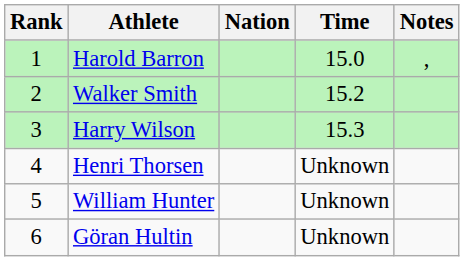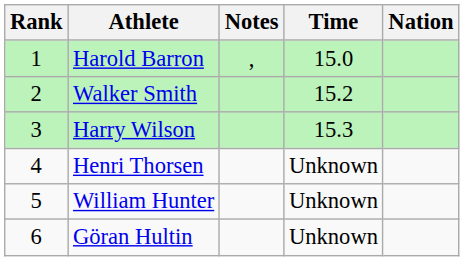 <table class="wikitable sortable" style="text-align:center">
 <tr>
 <th>Rank</th>
 <th>Athlete</th>
+<th>Notes</th>
+<th>Time</th>
 <th>Nation</th>
-<th>Time</th>
-<th>Notes</th>
 </tr>
 <tr bgcolor=bbf3bb>
 <td>1</td>
 <td align=left><a href='#'>Harold Barron</a></td>
+<td>, </td>
+<td>15.0</td>
 <td align=left></td>
-<td>15.0</td>
-<td>, </td>
 </tr>
 <tr bgcolor=bbf3bb>
 <td>2</td>
 <td align=left><a href='#'>Walker Smith</a></td>
+<td></td>
+<td>15.2</td>
 <td align=left></td>
-<td>15.2</td>
-<td></td>
 </tr>
 <tr bgcolor=bbf3bb>
 <td>3</td>
 <td align=left><a href='#'>Harry Wilson</a></td>
+<td></td>
+<td>15.3</td>
 <td align=left></td>
-<td>15.3</td>
-<td></td>
 </tr>
 <tr>
 <td>4</td>
 <td align=left><a href='#'>Henri Thorsen</a></td>
+<td></td>
+<td>Unknown</td>
 <td align=left></td>
-<td>Unknown</td>
-<td></td>
 </tr>
 <tr>
 <td>5</td>
 <td align=left><a href='#'>William Hunter</a></td>
+<td></td>
+<td>Unknown</td>
 <td align=left></td>
-<td>Unknown</td>
-<td></td>
 </tr>
 <tr>
 <td>6</td>
 <td align=left><a href='#'>Göran Hultin</a></td>
+<td></td>
+<td>Unknown</td>
 <td align=left></td>
-<td>Unknown</td>
-<td></td>
 </tr>
 </table>
